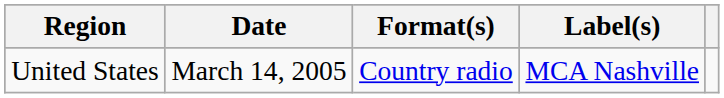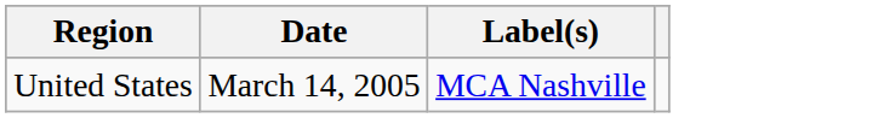 <table class="wikitable">
 <tr>
 <th>Region</th>
 <th>Date</th>
-<th>Format(s)</th>
 <th>Label(s)</th>
 <th></th>
 </tr>
 <tr>
 <td>United States</td>
 <td>March 14, 2005</td>
-<td><a href='#'>Country radio</a></td>
 <td><a href='#'>MCA Nashville</a></td>
 <td></td>
 </tr>
 </table>
